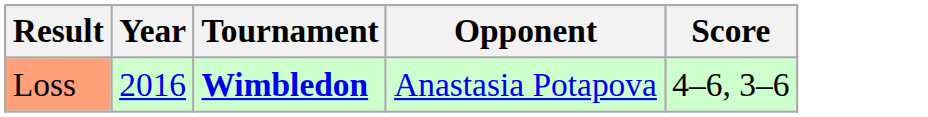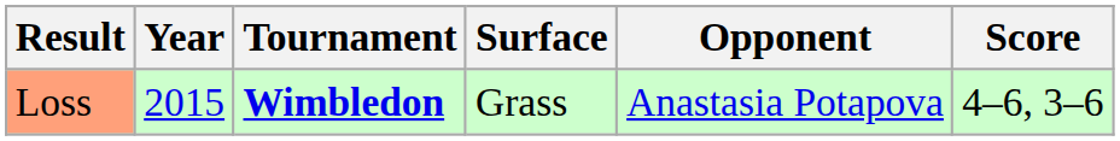 <table class="wikitable">
 <tr>
 <th>Result</th>
 <th>Year</th>
 <th>Tournament</th>
+<th>Surface</th>
 <th>Opponent</th>
 <th>Score</th>
 </tr>
 <tr style="background:#CCFFCC;">
 <td bgcolor="#ffa07a">Loss</td>
-<td><a href='#'>2016</a></td>
+<td><a href='#'>2015</a></td>
 <td><strong><a href='#'>Wimbledon</a></strong></td>
+<td>Grass</td>
 <td> <a href='#'>Anastasia Potapova</a></td>
 <td>4–6, 3–6</td>
 </tr>
 </table>
